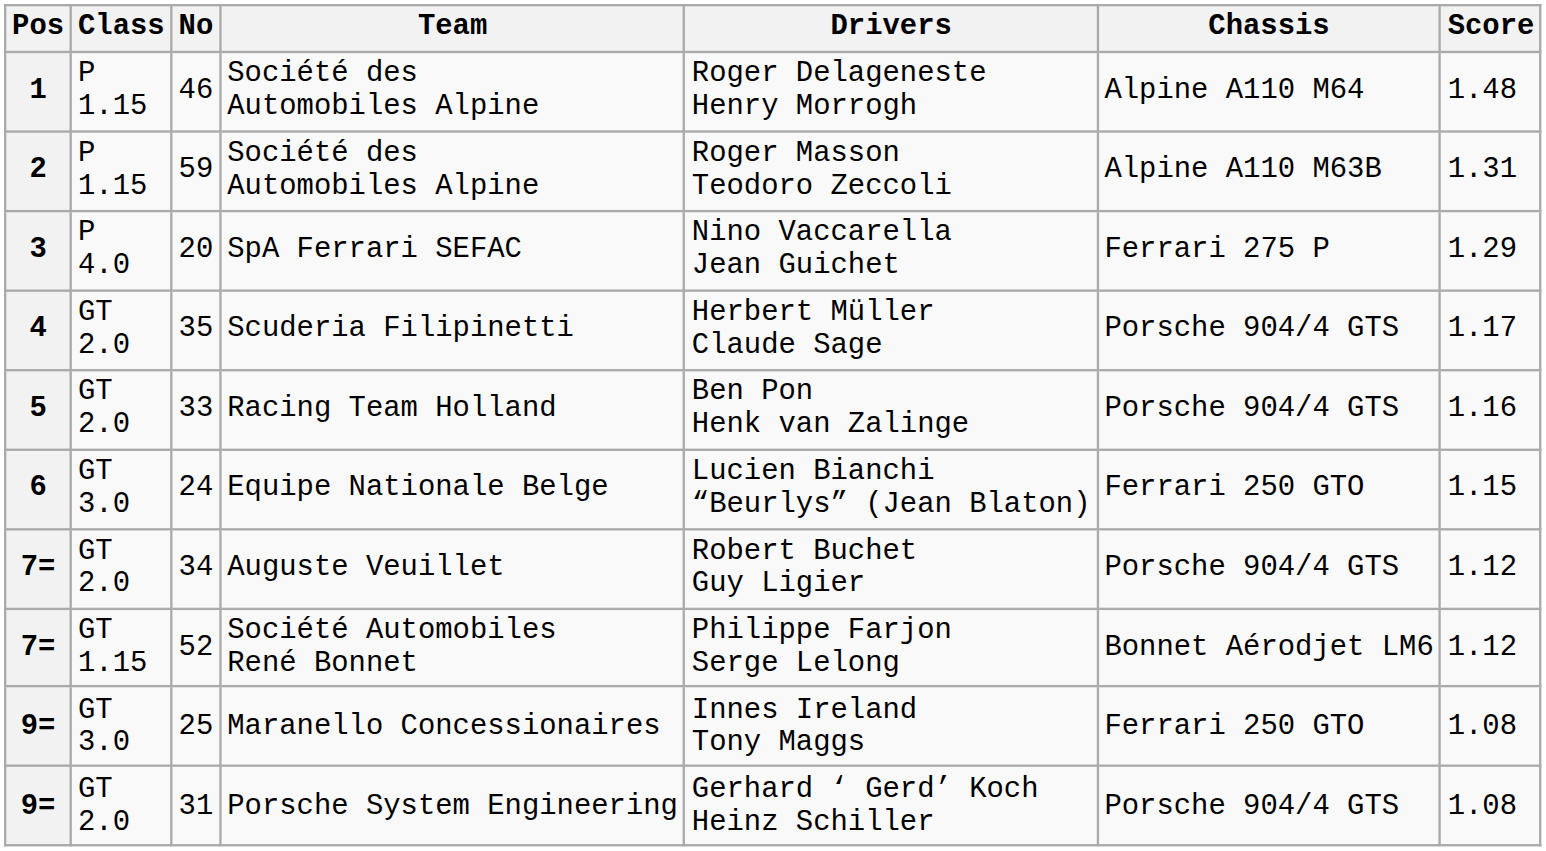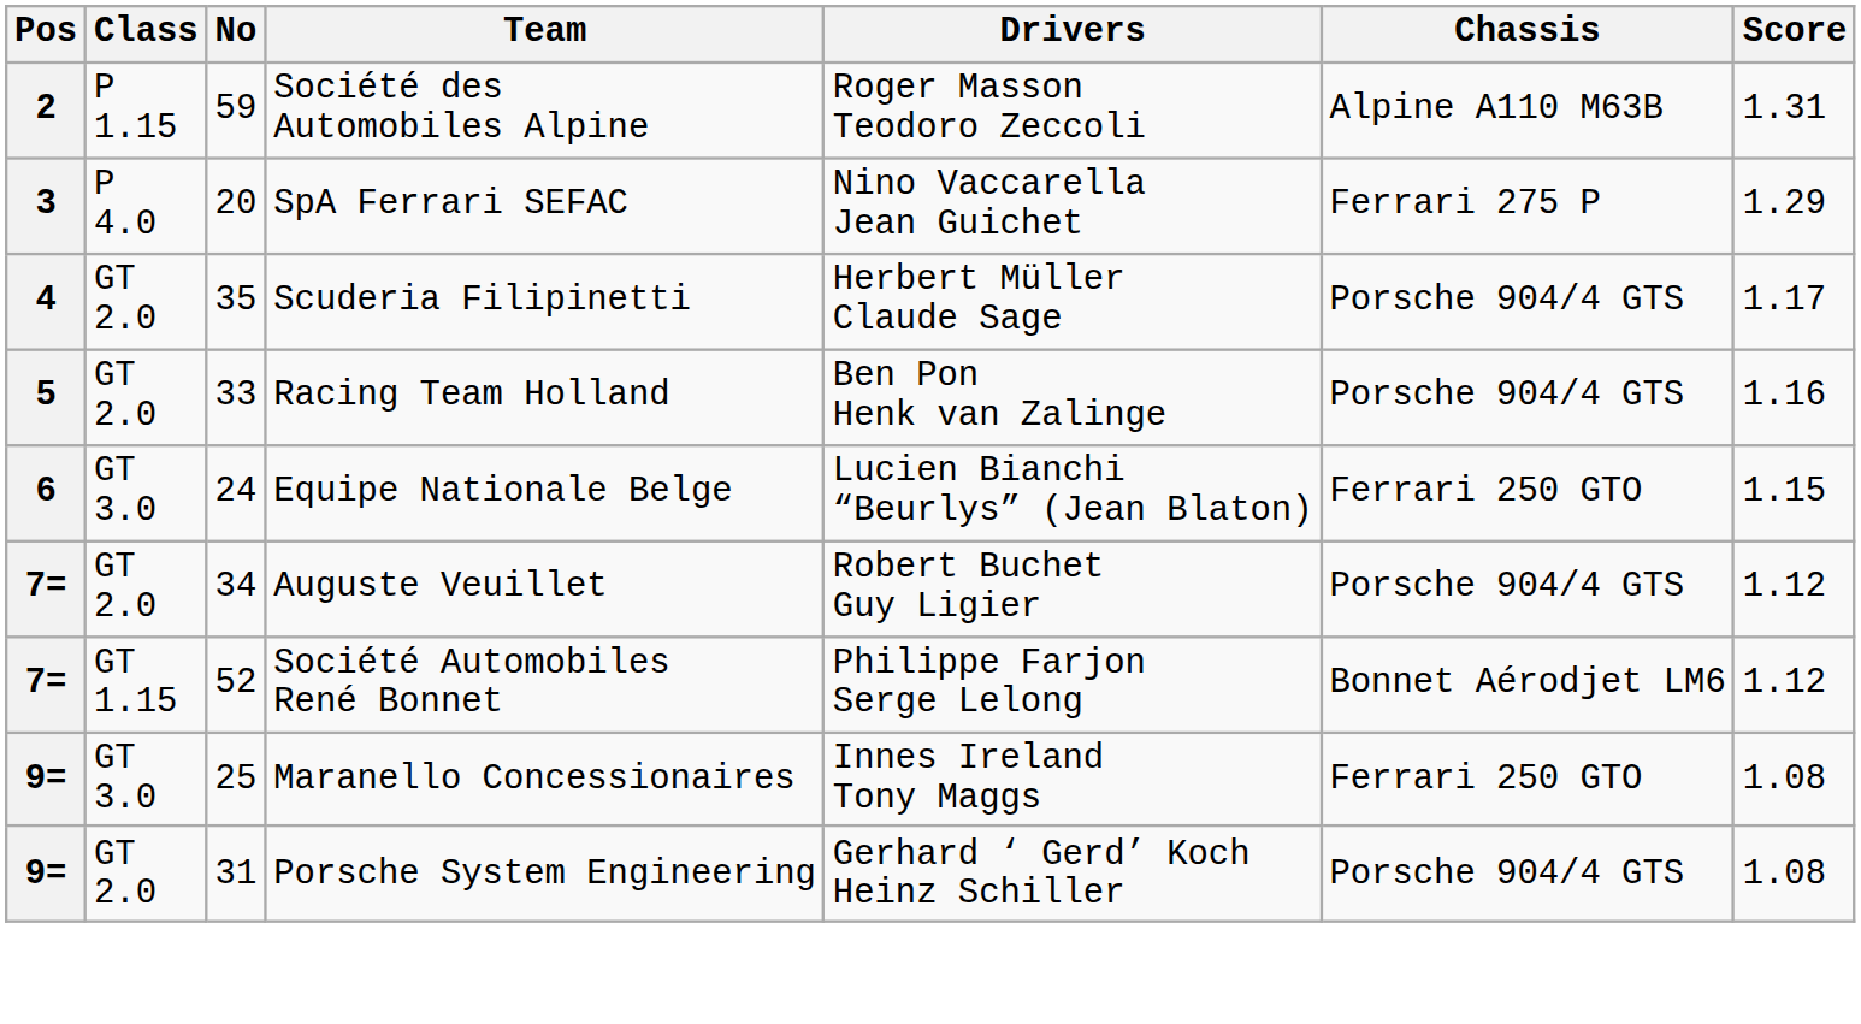 <table class="wikitable" style="font-size: 95%;">
 <tr>
 <th>Pos</th>
 <th>Class</th>
 <th>No</th>
 <th>Team</th>
 <th>Drivers</th>
 <th>Chassis</th>
 <th>Score</th>
-</tr>
-<tr>
-<th>1</th>
-<td>P<br>1.15</td>
-<td>46</td>
-<td> Société des<br>Automobiles Alpine</td>
-<td> Roger Delageneste<br> Henry Morrogh</td>
-<td>Alpine A110 M64</td>
-<td>1.48</td>
 </tr>
 <tr>
 <th>2</th>
 <td>P<br>1.15</td>
 <td>59</td>
 <td> Société des<br>Automobiles Alpine</td>
 <td> Roger Masson<br> Teodoro Zeccoli</td>
 <td>Alpine A110 M63B</td>
 <td>1.31</td>
 </tr>
 <tr>
 <th>3</th>
 <td>P<br>4.0</td>
 <td>20</td>
 <td> SpA Ferrari SEFAC</td>
 <td> Nino Vaccarella<br> Jean Guichet</td>
 <td>Ferrari 275 P</td>
 <td>1.29</td>
 </tr>
 <tr>
 <th>4</th>
 <td>GT<br>2.0</td>
 <td>35</td>
 <td> Scuderia Filipinetti</td>
 <td> Herbert Müller<br> Claude Sage</td>
 <td>Porsche 904/4 GTS</td>
 <td>1.17</td>
 </tr>
 <tr>
 <th>5</th>
 <td>GT<br>2.0</td>
 <td>33</td>
 <td> Racing Team Holland</td>
 <td> Ben Pon<br> Henk van Zalinge</td>
 <td>Porsche 904/4 GTS</td>
 <td>1.16</td>
 </tr>
 <tr>
 <th>6</th>
 <td>GT<br>3.0</td>
 <td>24</td>
 <td> Equipe Nationale Belge</td>
 <td> Lucien Bianchi<br> “Beurlys” (Jean Blaton)</td>
 <td>Ferrari 250 GTO</td>
 <td>1.15</td>
 </tr>
 <tr>
 <th>7=</th>
 <td>GT<br>2.0</td>
 <td>34</td>
 <td> Auguste Veuillet</td>
 <td> Robert Buchet<br> Guy Ligier</td>
 <td>Porsche 904/4 GTS</td>
 <td>1.12</td>
 </tr>
 <tr>
 <th>7=</th>
 <td>GT<br>1.15</td>
 <td>52</td>
 <td> Société Automobiles<br>René Bonnet</td>
 <td> Philippe Farjon<br> Serge Lelong</td>
 <td>Bonnet Aérodjet LM6</td>
 <td>1.12</td>
 </tr>
 <tr>
 <th>9=</th>
 <td>GT<br>3.0</td>
 <td>25</td>
 <td> Maranello Concessionaires</td>
 <td> Innes Ireland<br> Tony Maggs</td>
 <td>Ferrari 250 GTO</td>
 <td>1.08</td>
 </tr>
 <tr>
 <th>9=</th>
 <td>GT<br>2.0</td>
 <td>31</td>
 <td> Porsche System Engineering</td>
 <td> Gerhard ‘ Gerd’ Koch<br> Heinz Schiller</td>
 <td>Porsche 904/4 GTS</td>
 <td>1.08</td>
 </tr>
 </table>
